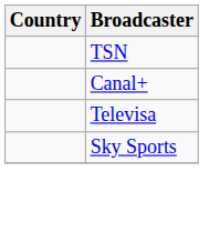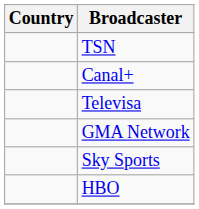 <table class="wikitable">
 <tr>
 <th align=center>Country</th>
 <th align=center>Broadcaster</th>
 </tr>
 <tr>
 <td></td>
 <td><a href='#'>TSN</a></td>
 </tr>
 <tr>
 <td></td>
 <td><a href='#'>Canal+</a></td>
 </tr>
 <tr>
 <td></td>
 <td><a href='#'>Televisa</a></td>
 </tr>
 <tr>
 <td></td>
+<td><a href='#'>GMA Network</a></td>
+</tr>
+<tr>
+<td></td>
 <td><a href='#'>Sky Sports</a></td>
+</tr>
+<tr>
+<td></td>
+<td><a href='#'>HBO</a></td>
 </tr>
 <tr>
 </tr>
 </table>
